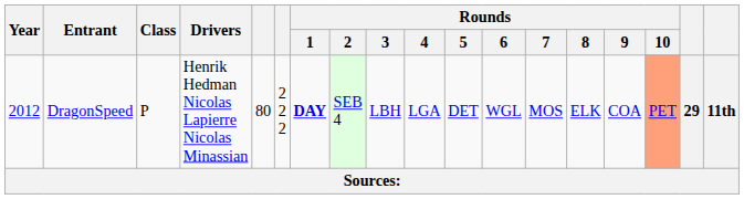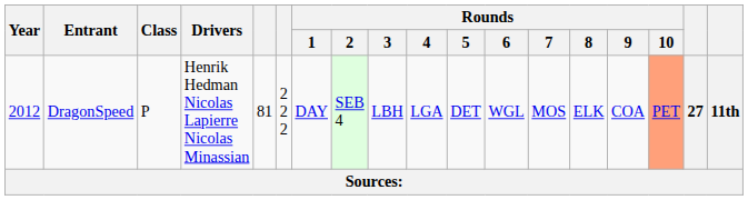 <table class="wikitable">
 <tr>
 <th rowspan="2">Year</th>
 <th rowspan="2">Entrant</th>
 <th rowspan="2">Class</th>
 <th rowspan="2">Drivers</th>
 <th rowspan="2"></th>
 <th rowspan="2"></th>
 <th colspan="10">Rounds</th>
 <th rowspan="2"></th>
 <th rowspan="2"></th>
 </tr>
 <tr>
 <th>1</th>
 <th>2</th>
 <th>3</th>
 <th>4</th>
 <th>5</th>
 <th>6</th>
 <th>7</th>
 <th>8</th>
 <th>9</th>
 <th>10</th>
 </tr>
 <tr>
 <td><a href='#'>2012</a></td>
 <td> <a href='#'>DragonSpeed</a></td>
 <td>P</td>
 <td> Henrik Hedman<br> <a href='#'>Nicolas Lapierre</a><br> <a href='#'>Nicolas Minassian</a></td>
-<td>80</td>
+<td>81</td>
 <td>2<br>2<br>2</td>
-<td><strong><a href='#'>DAY</a></strong></td>
+<td><a href='#'>DAY</a></td>
 <td style="background:#DFFFDF;"><a href='#'>SEB</a><br>4</td>
 <td><a href='#'>LBH</a></td>
 <td><a href='#'>LGA</a></td>
 <td><a href='#'>DET</a></td>
 <td><a href='#'>WGL</a></td>
 <td><a href='#'>MOS</a></td>
 <td><a href='#'>ELK</a></td>
 <td><a href='#'>COA</a></td>
 <td style="background: lightsalmon;"><a href='#'>PET</a></td>
-<th>29</th>
+<th>27</th>
 <th>11th</th>
 </tr>
 <tr>
 <th colspan="18">Sources:</th>
 </tr>
 </table>
